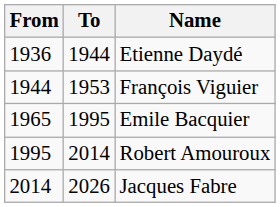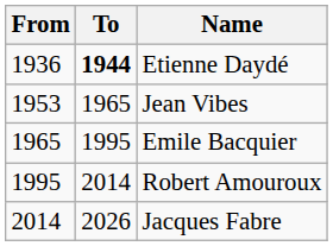 <table class="wikitable">
 <tr>
 <th>From</th>
 <th>To</th>
 <th>Name</th>
 </tr>
 <tr>
 <td>1936</td>
-<td>1944</td>
+<td><strong>1944</strong></td>
 <td>Etienne Daydé</td>
 </tr>
 <tr>
-<td>1944</td>
 <td>1953</td>
-<td>François Viguier</td>
+<td>1965</td>
+<td>Jean Vibes</td>
 </tr>
 <tr>
 <td>1965</td>
 <td>1995</td>
 <td>Emile Bacquier</td>
 </tr>
 <tr>
 <td>1995</td>
 <td>2014</td>
 <td>Robert Amouroux</td>
 </tr>
 <tr>
 <td>2014</td>
 <td>2026</td>
 <td>Jacques Fabre</td>
 </tr>
 </table>
